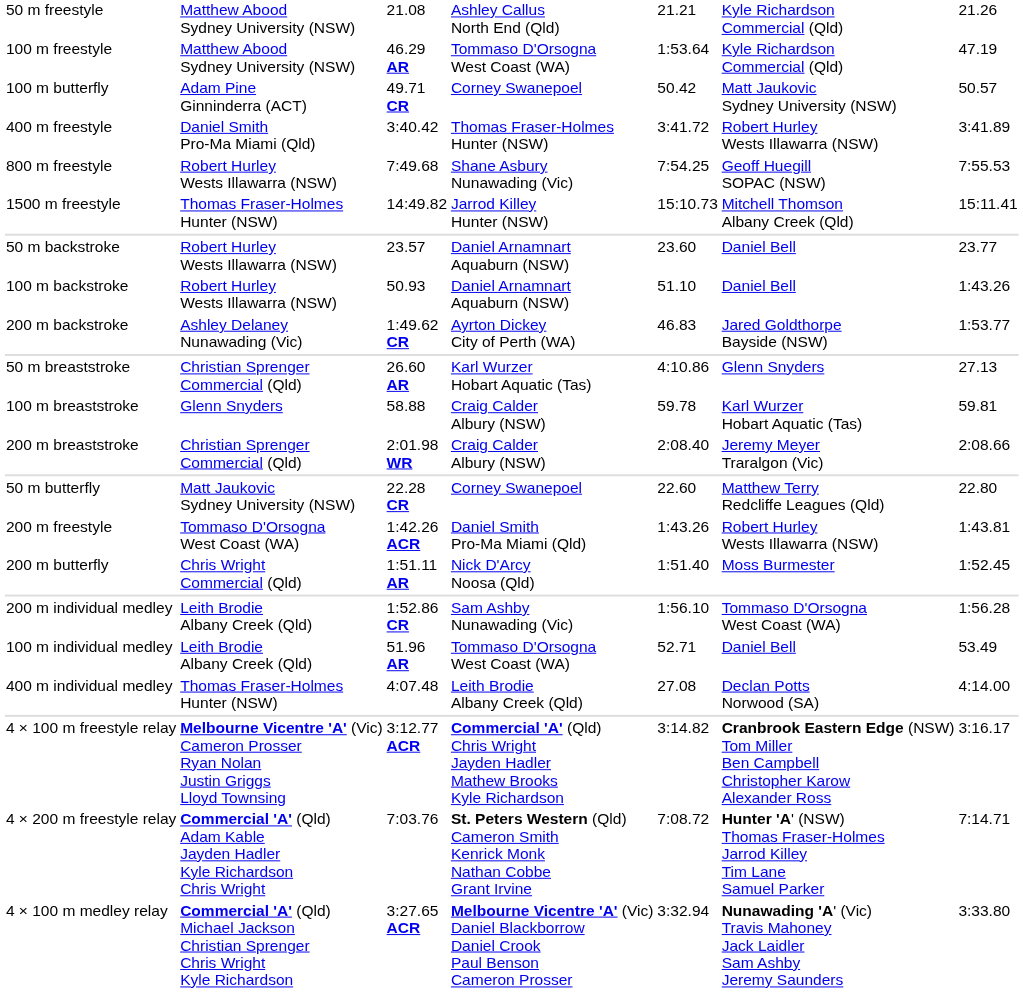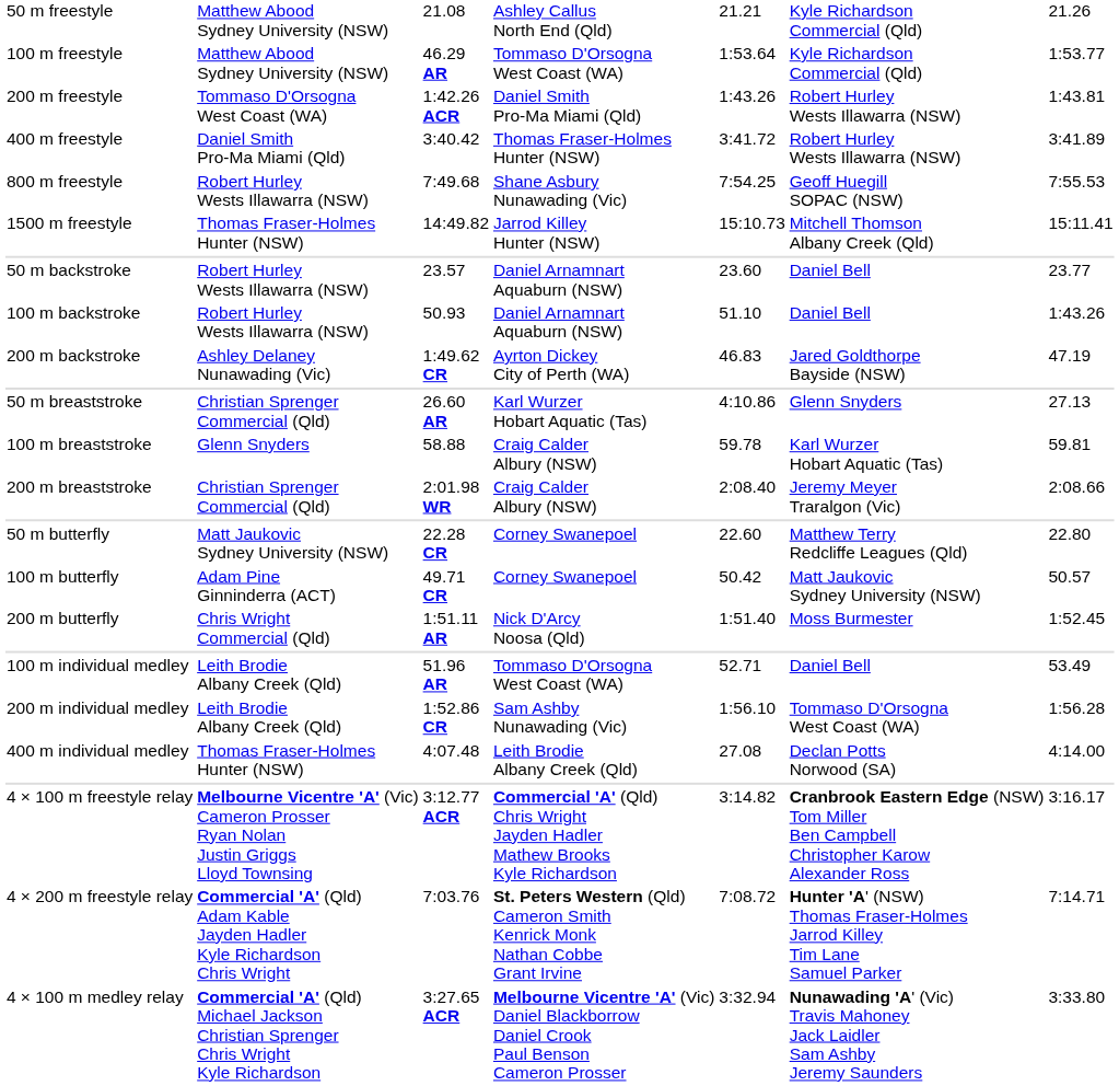 <table>
 <tr valign="top">
 <td>50 m freestyle</td>
 <td><a href='#'>Matthew Abood</a><br>Sydney University (NSW)</td>
 <td>21.08<br></td>
 <td><a href='#'>Ashley Callus</a><br>North End (Qld)</td>
 <td>21.21<br></td>
 <td><a href='#'>Kyle Richardson</a><br><a href='#'>Commercial</a> (Qld)</td>
 <td>21.26<br></td>
 </tr>
 <tr valign="top">
 <td>100 m freestyle</td>
 <td><a href='#'>Matthew Abood</a><br>Sydney University (NSW)</td>
 <td>46.29<br><strong><a href='#'>AR</a></strong></td>
 <td><a href='#'>Tommaso D'Orsogna</a><br>West Coast (WA)</td>
 <td>1:53.64<br></td>
 <td><a href='#'>Kyle Richardson</a><br><a href='#'>Commercial</a> (Qld)</td>
-<td>47.19<br></td>
+<td>1:53.77<br></td>
 </tr>
 <tr valign="top">
-<td>100 m butterfly</td>
-<td><a href='#'>Adam Pine</a><br>Ginninderra (ACT)</td>
-<td>49.71<br><strong><a href='#'>CR</a></strong></td>
-<td><a href='#'>Corney Swanepoel</a><br></td>
-<td>50.42<br></td>
-<td><a href='#'>Matt Jaukovic</a><br>Sydney University (NSW)</td>
-<td>50.57<br></td>
+<td>200 m freestyle</td>
+<td><a href='#'>Tommaso D'Orsogna</a><br>West Coast (WA)</td>
+<td>1:42.26<br><strong><a href='#'>ACR</a></strong></td>
+<td><a href='#'>Daniel Smith</a><br>Pro-Ma Miami (Qld)</td>
+<td>1:43.26<br></td>
+<td><a href='#'>Robert Hurley</a><br>Wests Illawarra (NSW)</td>
+<td>1:43.81<br></td>
 </tr>
 <tr valign="top">
 <td>400 m freestyle</td>
 <td><a href='#'>Daniel Smith</a><br>Pro-Ma Miami (Qld)</td>
 <td>3:40.42<br></td>
 <td><a href='#'>Thomas Fraser-Holmes</a><br>Hunter (NSW)</td>
 <td>3:41.72<br></td>
 <td><a href='#'>Robert Hurley</a><br>Wests Illawarra (NSW)</td>
 <td>3:41.89<br></td>
 </tr>
 <tr valign="top">
 <td>800 m freestyle</td>
 <td><a href='#'>Robert Hurley</a><br>Wests Illawarra (NSW)</td>
 <td>7:49.68<br></td>
 <td><a href='#'>Shane Asbury</a><br>Nunawading (Vic)</td>
 <td>7:54.25<br></td>
 <td><a href='#'>Geoff Huegill</a><br>SOPAC (NSW)</td>
 <td>7:55.53<br></td>
 </tr>
 <tr valign="top">
 <td>1500 m freestyle</td>
 <td><a href='#'>Thomas Fraser-Holmes</a><br>Hunter (NSW)</td>
 <td>14:49.82<br></td>
 <td><a href='#'>Jarrod Killey</a><br>Hunter (NSW)</td>
 <td>15:10.73<br></td>
 <td><a href='#'>Mitchell Thomson</a><br>Albany Creek (Qld)</td>
 <td>15:11.41<br></td>
 </tr>
 <tr bgcolor=#DDDDDD>
 <td colspan=7></td>
 </tr>
 <tr valign="top">
 <td>50 m backstroke</td>
 <td><a href='#'>Robert Hurley</a><br>Wests Illawarra (NSW)</td>
 <td>23.57<br></td>
 <td><a href='#'>Daniel Arnamnart</a><br>Aquaburn (NSW)</td>
 <td>23.60<br></td>
 <td><a href='#'>Daniel Bell</a><br></td>
 <td>23.77<br></td>
 </tr>
 <tr valign="top">
 <td>100 m backstroke</td>
 <td><a href='#'>Robert Hurley</a><br>Wests Illawarra (NSW)</td>
 <td>50.93<br></td>
 <td><a href='#'>Daniel Arnamnart</a><br>Aquaburn (NSW)</td>
 <td>51.10<br></td>
 <td><a href='#'>Daniel Bell</a><br></td>
 <td>1:43.26<br></td>
 </tr>
 <tr valign="top">
 <td>200 m backstroke</td>
 <td><a href='#'>Ashley Delaney</a><br>Nunawading (Vic)</td>
 <td>1:49.62<br><strong><a href='#'>CR</a></strong></td>
 <td><a href='#'>Ayrton Dickey</a><br>City of Perth (WA)</td>
 <td>46.83<br></td>
 <td><a href='#'>Jared Goldthorpe</a><br>Bayside (NSW)</td>
-<td>1:53.77<br></td>
+<td>47.19<br></td>
 </tr>
 <tr bgcolor=#DDDDDD>
 <td colspan=7></td>
 </tr>
 <tr valign="top">
 <td>50 m breaststroke</td>
 <td><a href='#'>Christian Sprenger</a><br><a href='#'>Commercial</a> (Qld)</td>
 <td>26.60<br><strong><a href='#'>AR</a></strong></td>
 <td><a href='#'>Karl Wurzer</a><br>Hobart Aquatic (Tas)</td>
 <td>4:10.86<br></td>
 <td><a href='#'>Glenn Snyders</a><br></td>
 <td>27.13<br></td>
 </tr>
 <tr valign="top">
 <td>100 m breaststroke</td>
 <td><a href='#'>Glenn Snyders</a><br></td>
 <td>58.88<br></td>
 <td><a href='#'>Craig Calder</a><br>Albury (NSW)</td>
 <td>59.78<br></td>
 <td><a href='#'>Karl Wurzer</a><br>Hobart Aquatic (Tas)</td>
 <td>59.81<br></td>
 </tr>
 <tr valign="top">
 <td>200 m breaststroke</td>
 <td><a href='#'>Christian Sprenger</a><br><a href='#'>Commercial</a> (Qld)</td>
 <td>2:01.98<br><strong><a href='#'>WR</a></strong></td>
 <td><a href='#'>Craig Calder</a><br>Albury (NSW)</td>
 <td>2:08.40<br></td>
 <td><a href='#'>Jeremy Meyer</a><br>Traralgon (Vic)</td>
 <td>2:08.66<br></td>
 </tr>
 <tr bgcolor=#DDDDDD>
 <td colspan=7></td>
 </tr>
 <tr valign="top">
 <td>50 m butterfly</td>
 <td><a href='#'>Matt Jaukovic</a><br>Sydney University (NSW)</td>
 <td>22.28<br><strong><a href='#'>CR</a></strong></td>
 <td><a href='#'>Corney Swanepoel</a><br></td>
 <td>22.60<br></td>
 <td><a href='#'>Matthew Terry</a><br>Redcliffe Leagues (Qld)</td>
 <td>22.80<br></td>
 </tr>
 <tr valign="top">
-<td>200 m freestyle</td>
-<td><a href='#'>Tommaso D'Orsogna</a><br>West Coast (WA)</td>
-<td>1:42.26<br><strong><a href='#'>ACR</a></strong></td>
-<td><a href='#'>Daniel Smith</a><br>Pro-Ma Miami (Qld)</td>
-<td>1:43.26<br></td>
-<td><a href='#'>Robert Hurley</a><br>Wests Illawarra (NSW)</td>
-<td>1:43.81<br></td>
+<td>100 m butterfly</td>
+<td><a href='#'>Adam Pine</a><br>Ginninderra (ACT)</td>
+<td>49.71<br><strong><a href='#'>CR</a></strong></td>
+<td><a href='#'>Corney Swanepoel</a><br></td>
+<td>50.42<br></td>
+<td><a href='#'>Matt Jaukovic</a><br>Sydney University (NSW)</td>
+<td>50.57<br></td>
 </tr>
 <tr valign="top">
 <td>200 m butterfly</td>
 <td><a href='#'>Chris Wright</a><br><a href='#'>Commercial</a> (Qld)</td>
 <td>1:51.11<br><strong><a href='#'>AR</a></strong></td>
 <td><a href='#'>Nick D'Arcy</a><br>Noosa (Qld)</td>
 <td>1:51.40<br></td>
 <td><a href='#'>Moss Burmester</a><br></td>
 <td>1:52.45<br></td>
 </tr>
 <tr bgcolor=#DDDDDD>
 <td colspan=7></td>
 </tr>
 <tr valign="top">
+<td>100 m individual medley</td>
+<td><a href='#'>Leith Brodie</a><br>Albany Creek (Qld)</td>
+<td>51.96<br><strong><a href='#'>AR</a></strong></td>
+<td><a href='#'>Tommaso D'Orsogna</a><br>West Coast (WA)</td>
+<td>52.71<br></td>
+<td><a href='#'>Daniel Bell</a><br></td>
+<td>53.49<br></td>
+</tr>
+<tr valign="top">
 <td>200 m individual medley</td>
 <td><a href='#'>Leith Brodie</a><br>Albany Creek (Qld)</td>
 <td>1:52.86<br><strong><a href='#'>CR</a></strong></td>
 <td><a href='#'>Sam Ashby</a><br>Nunawading (Vic)</td>
 <td>1:56.10<br></td>
 <td><a href='#'>Tommaso D'Orsogna</a><br>West Coast (WA)</td>
 <td>1:56.28<br></td>
-</tr>
-<tr valign="top">
-<td>100 m individual medley</td>
-<td><a href='#'>Leith Brodie</a><br>Albany Creek (Qld)</td>
-<td>51.96<br><strong><a href='#'>AR</a></strong></td>
-<td><a href='#'>Tommaso D'Orsogna</a><br>West Coast (WA)</td>
-<td>52.71<br></td>
-<td><a href='#'>Daniel Bell</a><br></td>
-<td>53.49<br></td>
 </tr>
 <tr valign="top">
 <td>400 m individual medley</td>
 <td><a href='#'>Thomas Fraser-Holmes</a><br>Hunter (NSW)</td>
 <td>4:07.48<br></td>
 <td><a href='#'>Leith Brodie</a><br>Albany Creek (Qld)</td>
 <td>27.08<br></td>
 <td><a href='#'>Declan Potts</a><br>Norwood (SA)</td>
 <td>4:14.00<br></td>
 </tr>
 <tr bgcolor=#DDDDDD>
 <td colspan=7></td>
 </tr>
 <tr valign="top">
 <td>4 × 100 m freestyle relay</td>
 <td><strong><a href='#'>Melbourne Vicentre 'A'</a></strong> (Vic)<br><a href='#'>Cameron Prosser</a><br><a href='#'>Ryan Nolan</a><br><a href='#'>Justin Griggs</a><br><a href='#'>Lloyd Townsing</a></td>
 <td>3:12.77<br><strong><a href='#'>ACR</a></strong></td>
 <td><strong><a href='#'>Commercial 'A'</a></strong> (Qld)<br><a href='#'>Chris Wright</a><br><a href='#'>Jayden Hadler</a><br><a href='#'>Mathew Brooks</a><br><a href='#'>Kyle Richardson</a></td>
 <td>3:14.82<br></td>
 <td><strong>Cranbrook Eastern Edge</strong> (NSW)<br><a href='#'>Tom Miller</a><br><a href='#'>Ben Campbell</a><br><a href='#'>Christopher Karow</a><br><a href='#'>Alexander Ross</a></td>
 <td>3:16.17<br></td>
 </tr>
 <tr valign="top">
 <td>4 × 200 m freestyle relay</td>
 <td><strong><a href='#'>Commercial 'A'</a></strong> (Qld)<br><a href='#'>Adam Kable</a><br><a href='#'>Jayden Hadler</a><br><a href='#'>Kyle Richardson</a><br><a href='#'>Chris Wright</a></td>
 <td>7:03.76</td>
 <td><strong>St. Peters Western</strong> (Qld)<br><a href='#'>Cameron Smith</a><br><a href='#'>Kenrick Monk</a><br><a href='#'>Nathan Cobbe</a><br><a href='#'>Grant Irvine</a></td>
 <td>7:08.72<br></td>
 <td><strong>Hunter 'A</strong>' (NSW)<br><a href='#'>Thomas Fraser-Holmes</a><br><a href='#'>Jarrod Killey</a><br><a href='#'>Tim Lane</a><br><a href='#'>Samuel Parker</a></td>
 <td>7:14.71<br></td>
 </tr>
 <tr valign="top">
 <td>4 × 100 m medley relay</td>
 <td><strong><a href='#'>Commercial 'A'</a></strong> (Qld)<br><a href='#'>Michael Jackson</a><br><a href='#'>Christian Sprenger</a><br><a href='#'>Chris Wright</a><br><a href='#'>Kyle Richardson</a></td>
 <td>3:27.65<br><strong><a href='#'>ACR</a></strong></td>
 <td><strong><a href='#'>Melbourne Vicentre 'A'</a></strong> (Vic)<br><a href='#'>Daniel Blackborrow</a><br><a href='#'>Daniel Crook</a><br><a href='#'>Paul Benson</a><br><a href='#'>Cameron Prosser</a></td>
 <td>3:32.94<br></td>
 <td><strong>Nunawading 'A</strong>' (Vic)<br><a href='#'>Travis Mahoney</a><br><a href='#'>Jack Laidler</a><br><a href='#'>Sam Ashby</a><br><a href='#'>Jeremy Saunders</a></td>
 <td>3:33.80<br></td>
 </tr>
 </table>
